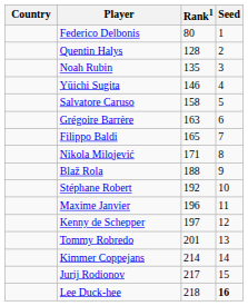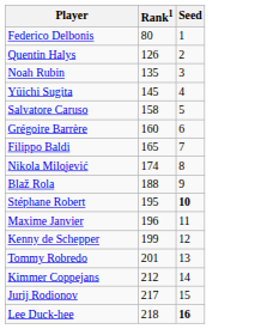 <table class="sortable wikitable">
 <tr>
-<th width="70">Country</th>
 <th width="175">Player</th>
 <th>Rank<sup>1</sup></th>
 <th>Seed</th>
 </tr>
 <tr>
-<td></td>
 <td><a href='#'>Federico Delbonis</a></td>
 <td>80</td>
 <td>1</td>
 </tr>
 <tr>
-<td></td>
 <td><a href='#'>Quentin Halys</a></td>
-<td>128</td>
+<td>126</td>
 <td>2</td>
 </tr>
 <tr>
-<td></td>
 <td><a href='#'>Noah Rubin</a></td>
 <td>135</td>
 <td>3</td>
 </tr>
 <tr>
-<td></td>
 <td><a href='#'>Yūichi Sugita</a></td>
-<td>146</td>
+<td>145</td>
 <td>4</td>
 </tr>
 <tr>
-<td></td>
 <td><a href='#'>Salvatore Caruso</a></td>
 <td>158</td>
 <td>5</td>
 </tr>
 <tr>
-<td></td>
 <td><a href='#'>Grégoire Barrère</a></td>
-<td>163</td>
+<td>160</td>
 <td>6</td>
 </tr>
 <tr>
-<td></td>
 <td><a href='#'>Filippo Baldi</a></td>
 <td>165</td>
 <td>7</td>
 </tr>
 <tr>
-<td></td>
 <td><a href='#'>Nikola Milojević</a></td>
-<td>171</td>
+<td>174</td>
 <td>8</td>
 </tr>
 <tr>
-<td></td>
 <td><a href='#'>Blaž Rola</a></td>
 <td>188</td>
 <td>9</td>
 </tr>
 <tr>
-<td></td>
 <td><a href='#'>Stéphane Robert</a></td>
-<td>192</td>
-<td>10</td>
+<td>195</td>
+<td><strong>10</strong></td>
 </tr>
 <tr>
-<td></td>
 <td><a href='#'>Maxime Janvier</a></td>
 <td>196</td>
 <td>11</td>
 </tr>
 <tr>
-<td></td>
 <td><a href='#'>Kenny de Schepper</a></td>
-<td>197</td>
+<td>199</td>
 <td>12</td>
 </tr>
 <tr>
-<td></td>
 <td><a href='#'>Tommy Robredo</a></td>
 <td>201</td>
 <td>13</td>
 </tr>
 <tr>
-<td></td>
 <td><a href='#'>Kimmer Coppejans</a></td>
-<td>214</td>
+<td>212</td>
 <td>14</td>
 </tr>
 <tr>
-<td></td>
 <td><a href='#'>Jurij Rodionov</a></td>
 <td>217</td>
 <td>15</td>
 </tr>
 <tr>
-<td></td>
 <td><a href='#'>Lee Duck-hee</a></td>
 <td>218</td>
 <td><strong>16</strong></td>
 </tr>
 </table>
